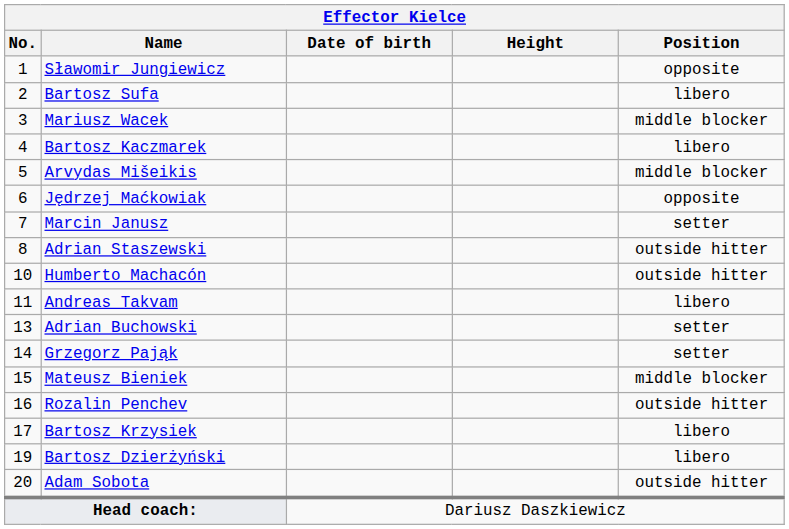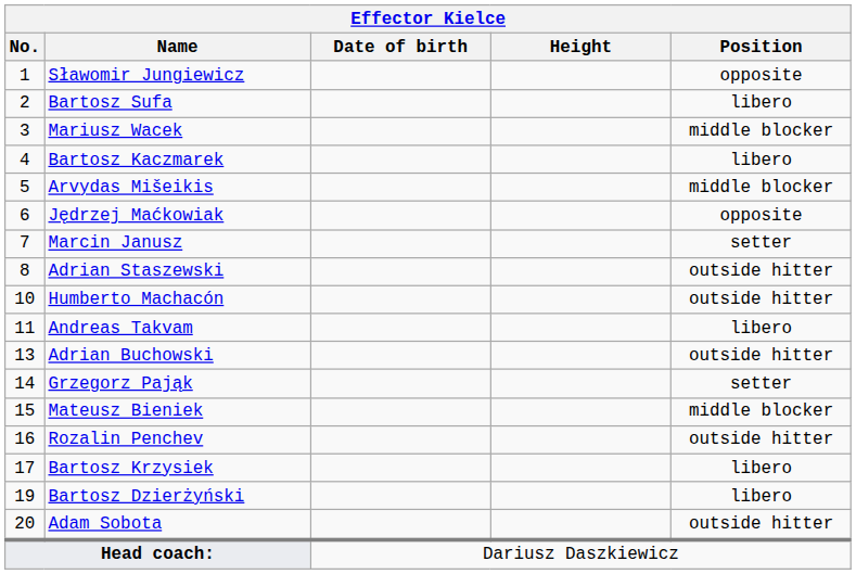 <table class="wikitable collapsible collapsed" style="font-size:100%; text-align:center">
 <tr>
 <th colspan=5 style="width:30em"><a href='#'>Effector Kielce</a></th>
 </tr>
 <tr>
 <th>No.</th>
 <th style="width:15em">Name</th>
 <th style="width:10em">Date of birth</th>
 <th style="width:10em">Height</th>
 <th style="width:10em">Position</th>
 </tr>
 <tr>
 <td>1</td>
 <td align=left> <a href='#'>Sławomir Jungiewicz</a></td>
 <td align=right></td>
 <td></td>
 <td>opposite</td>
 </tr>
 <tr>
 <td>2</td>
 <td align=left> <a href='#'>Bartosz Sufa</a></td>
 <td align=right></td>
 <td></td>
 <td>libero</td>
 </tr>
 <tr>
 <td>3</td>
 <td align=left> <a href='#'>Mariusz Wacek</a></td>
 <td align=right></td>
 <td></td>
 <td>middle blocker</td>
 </tr>
 <tr>
 <td>4</td>
 <td align=left> <a href='#'>Bartosz Kaczmarek</a></td>
 <td align=right></td>
 <td></td>
 <td>libero</td>
 </tr>
 <tr>
 <td>5</td>
 <td align=left> <a href='#'>Arvydas Mišeikis</a></td>
 <td align=right></td>
 <td></td>
 <td>middle blocker</td>
 </tr>
 <tr>
 <td>6</td>
 <td align=left> <a href='#'>Jędrzej Maćkowiak</a></td>
 <td align=right></td>
 <td></td>
 <td>opposite</td>
 </tr>
 <tr>
 <td>7</td>
 <td align=left> <a href='#'>Marcin Janusz</a></td>
 <td align=right></td>
 <td></td>
 <td>setter</td>
 </tr>
 <tr>
 <td>8</td>
 <td align=left> <a href='#'>Adrian Staszewski</a></td>
 <td align=right></td>
 <td></td>
 <td>outside hitter</td>
 </tr>
 <tr>
 <td>10</td>
 <td align=left> <a href='#'>Humberto Machacón</a></td>
 <td align=right></td>
 <td></td>
 <td>outside hitter</td>
 </tr>
 <tr>
 <td>11</td>
 <td align=left> <a href='#'>Andreas Takvam</a></td>
 <td align=right></td>
 <td></td>
 <td>libero</td>
 </tr>
 <tr>
 <td>13</td>
 <td align=left> <a href='#'>Adrian Buchowski</a></td>
 <td align=right></td>
 <td></td>
-<td>setter</td>
+<td>outside hitter</td>
 </tr>
 <tr>
 <td>14</td>
 <td align=left> <a href='#'>Grzegorz Pająk</a></td>
 <td align=right></td>
 <td></td>
 <td>setter</td>
 </tr>
 <tr>
 <td>15</td>
 <td align=left> <a href='#'>Mateusz Bieniek</a></td>
 <td align=right></td>
 <td></td>
 <td>middle blocker</td>
 </tr>
 <tr>
 <td>16</td>
 <td align=left> <a href='#'>Rozalin Penchev</a></td>
 <td align=right></td>
 <td></td>
 <td>outside hitter</td>
 </tr>
 <tr>
 <td>17</td>
 <td align=left> <a href='#'>Bartosz Krzysiek</a></td>
 <td align=right></td>
 <td></td>
 <td>libero</td>
 </tr>
 <tr>
 <td>19</td>
 <td align=left> <a href='#'>Bartosz Dzierżyński</a></td>
 <td align=right></td>
 <td></td>
 <td>libero</td>
 </tr>
 <tr>
 <td>20</td>
 <td align=left> <a href='#'>Adam Sobota</a></td>
 <td align=right></td>
 <td></td>
 <td>outside hitter</td>
 </tr>
 <tr style="border-top: 3px solid grey">
 <td colspan=2 style="background:#EAECF0"><strong>Head coach:</strong></td>
 <td colspan=3> Dariusz Daszkiewicz</td>
 </tr>
 </table>
